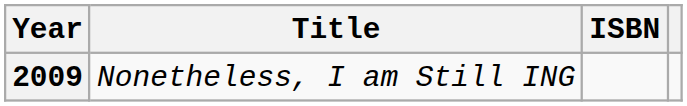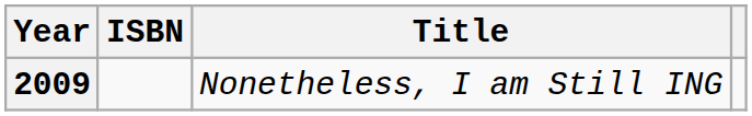 <table class="wikitable plainrowheaders">
 <tr>
 <th scope="col">Year</th>
+<th scope="col">ISBN</th>
 <th scope="col">Title</th>
-<th scope="col">ISBN</th>
 <th scope="col"></th>
 </tr>
 <tr>
 <th scope="row">2009</th>
+<td></td>
 <td><em>Nonetheless, I am Still ING</em></td>
-<td></td>
 <td></td>
 </tr>
 </table>
